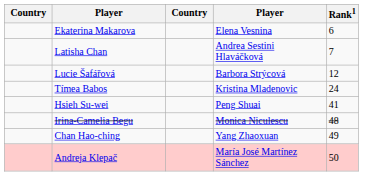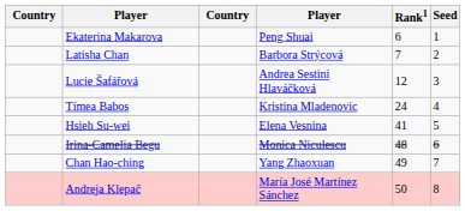 <table class="sortable wikitable">
 <tr>
 <th width="70">Country</th>
 <th width="175">Player</th>
 <th width="70">Country</th>
 <th width="175">Player</th>
 <th>Rank<sup>1</sup></th>
+<th>Seed</th>
 </tr>
 <tr>
 <td></td>
 <td><a href='#'>Ekaterina Makarova</a></td>
 <td></td>
-<td><a href='#'>Elena Vesnina</a></td>
+<td><a href='#'>Peng Shuai</a></td>
 <td>6</td>
+<td>1</td>
 </tr>
 <tr>
 <td></td>
 <td><a href='#'>Latisha Chan</a></td>
 <td></td>
-<td><a href='#'>Andrea Sestini Hlaváčková</a></td>
+<td><a href='#'>Barbora Strýcová</a></td>
 <td>7</td>
+<td>2</td>
 </tr>
 <tr>
 <td></td>
 <td><a href='#'>Lucie Šafářová</a></td>
 <td></td>
-<td><a href='#'>Barbora Strýcová</a></td>
+<td><a href='#'>Andrea Sestini Hlaváčková</a></td>
 <td>12</td>
+<td>3</td>
 </tr>
 <tr>
 <td></td>
 <td><a href='#'>Tímea Babos</a></td>
 <td></td>
 <td><a href='#'>Kristina Mladenovic</a></td>
 <td>24</td>
+<td>4</td>
 </tr>
 <tr>
 <td></td>
 <td><a href='#'>Hsieh Su-wei</a></td>
 <td></td>
-<td><a href='#'>Peng Shuai</a></td>
+<td><a href='#'>Elena Vesnina</a></td>
 <td>41</td>
+<td>5</td>
 </tr>
 <tr>
 <td><s></s></td>
 <td><s><a href='#'>Irina-Camelia Begu</a></s></td>
 <td><s></s></td>
 <td><s><a href='#'>Monica Niculescu</a></s></td>
 <td><s>48</s></td>
+<td><s>6</s></td>
 </tr>
 <tr>
 <td></td>
 <td><a href='#'>Chan Hao-ching</a></td>
 <td></td>
 <td><a href='#'>Yang Zhaoxuan</a></td>
 <td>49</td>
+<td>7</td>
 </tr>
 <tr style="background:#fcc;">
 <td></td>
 <td><a href='#'>Andreja Klepač</a></td>
 <td></td>
 <td><a href='#'>María José Martínez Sánchez</a></td>
 <td>50</td>
+<td>8</td>
 </tr>
 </table>
